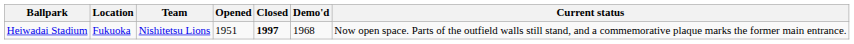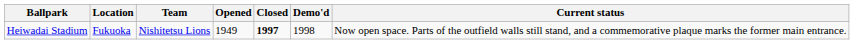 <table class="wikitable sortable">
 <tr>
 <th>Ballpark</th>
 <th>Location</th>
 <th>Team</th>
 <th>Opened</th>
 <th>Closed</th>
 <th>Demo'd</th>
 <th>Current status</th>
 </tr>
 <tr>
 <td><a href='#'>Heiwadai Stadium</a></td>
 <td><a href='#'>Fukuoka</a></td>
 <td><a href='#'>Nishitetsu Lions</a></td>
-<td>1951</td>
+<td>1949</td>
 <td><strong>1997</strong></td>
-<td>1968</td>
+<td>1998</td>
 <td>Now open space. Parts of the outfield walls still stand, and a commemorative plaque marks the former main entrance.</td>
 </tr>
 </table>
